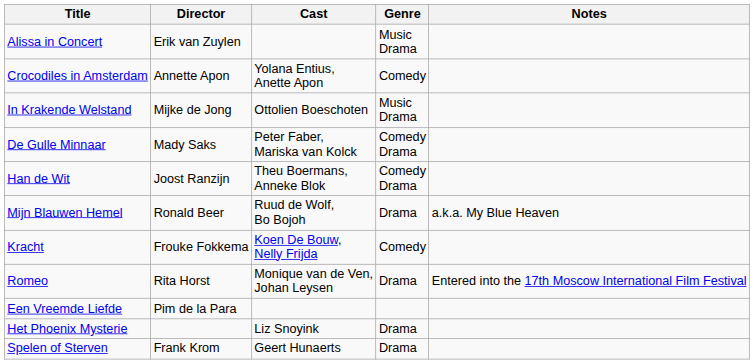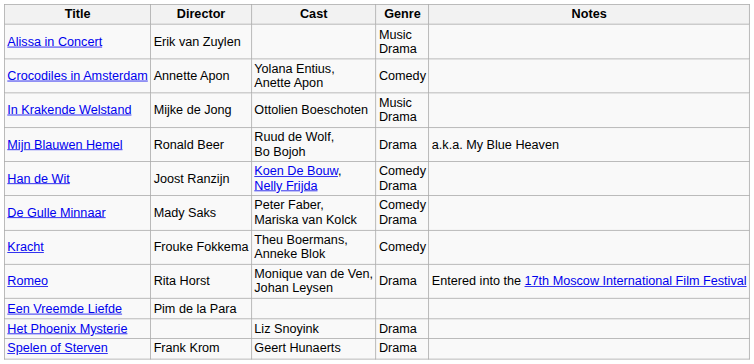 <table class="wikitable">
 <tr>
 <th>Title</th>
 <th>Director</th>
 <th>Cast</th>
 <th>Genre</th>
 <th>Notes</th>
 </tr>
 <tr>
 <td><a href='#'>Alissa in Concert</a></td>
 <td>Erik van Zuylen</td>
 <td></td>
 <td>Music<br>Drama</td>
 <td></td>
 </tr>
 <tr>
 <td><a href='#'>Crocodiles in Amsterdam</a></td>
 <td>Annette Apon</td>
 <td>Yolana Entius,<br>Anette Apon</td>
 <td>Comedy</td>
 <td></td>
 </tr>
 <tr>
 <td><a href='#'>In Krakende Welstand</a></td>
 <td>Mijke de Jong</td>
 <td>Ottolien Boeschoten</td>
 <td>Music<br>Drama</td>
 <td></td>
 </tr>
 <tr>
+<td><a href='#'>Mijn Blauwen Hemel</a></td>
+<td>Ronald Beer</td>
+<td>Ruud de Wolf,<br>Bo Bojoh</td>
+<td>Drama</td>
+<td>a.k.a. My Blue Heaven</td>
+</tr>
+<tr>
+<td><a href='#'>Han de Wit</a></td>
+<td>Joost Ranzijn</td>
+<td><a href='#'>Koen De Bouw</a>,<br><a href='#'>Nelly Frijda</a></td>
+<td>Comedy<br>Drama</td>
+<td></td>
+</tr>
+<tr>
 <td><a href='#'>De Gulle Minnaar</a></td>
 <td>Mady Saks</td>
 <td>Peter Faber,<br>Mariska van Kolck</td>
 <td>Comedy<br>Drama</td>
 <td></td>
 </tr>
 <tr>
-<td><a href='#'>Han de Wit</a></td>
-<td>Joost Ranzijn</td>
-<td>Theu Boermans,<br>Anneke Blok</td>
-<td>Comedy<br>Drama</td>
-<td></td>
-</tr>
-<tr>
-<td><a href='#'>Mijn Blauwen Hemel</a></td>
-<td>Ronald Beer</td>
-<td>Ruud de Wolf,<br>Bo Bojoh</td>
-<td>Drama</td>
-<td>a.k.a. My Blue Heaven</td>
-</tr>
-<tr>
 <td><a href='#'>Kracht</a></td>
 <td>Frouke Fokkema</td>
-<td><a href='#'>Koen De Bouw</a>,<br><a href='#'>Nelly Frijda</a></td>
+<td>Theu Boermans,<br>Anneke Blok</td>
 <td>Comedy</td>
 <td></td>
 </tr>
 <tr>
 <td><a href='#'>Romeo</a></td>
 <td>Rita Horst</td>
 <td>Monique van de Ven,<br>Johan Leysen</td>
 <td>Drama</td>
 <td>Entered into the <a href='#'>17th Moscow International Film Festival</a></td>
 </tr>
 <tr>
 <td><a href='#'>Een Vreemde Liefde</a></td>
 <td>Pim de la Para</td>
 <td></td>
 <td></td>
 <td></td>
 </tr>
 <tr>
 <td><a href='#'>Het Phoenix Mysterie</a></td>
 <td></td>
 <td>Liz Snoyink</td>
 <td>Drama</td>
 <td></td>
 </tr>
 <tr>
 <td><a href='#'>Spelen of Sterven</a></td>
 <td>Frank Krom</td>
 <td>Geert Hunaerts</td>
 <td>Drama</td>
 <td></td>
 </tr>
 </table>
